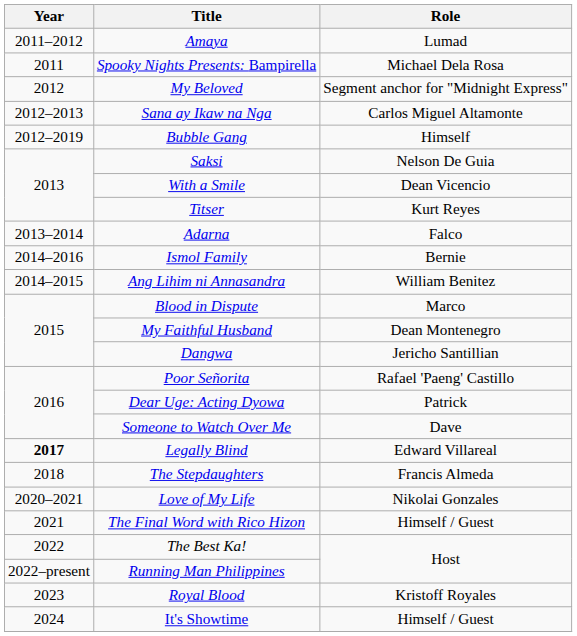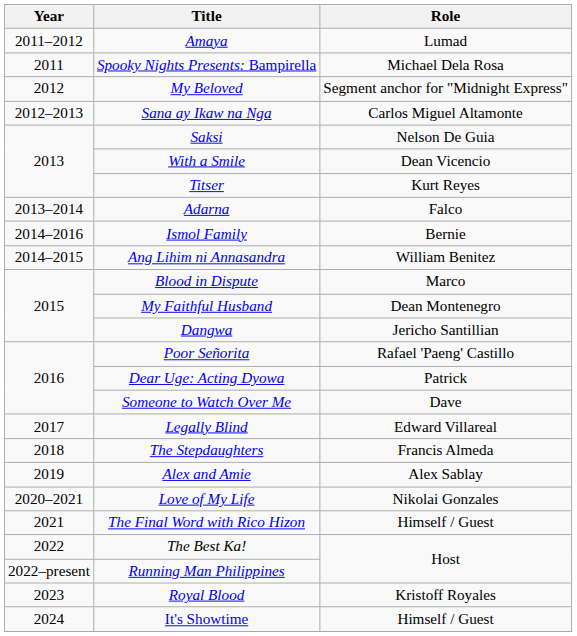 <table class="wikitable" style="text-align:center">
 <tr>
 <th>Year</th>
 <th>Title</th>
 <th>Role</th>
 </tr>
 <tr>
 <td>2011–2012</td>
 <td><em><a href='#'>Amaya</a></em></td>
 <td>Lumad</td>
 </tr>
 <tr>
 <td>2011</td>
 <td><em><a href='#'> Spooky Nights Presents: </em>Bampirella<em></a></em></td>
 <td>Michael Dela Rosa</td>
 </tr>
 <tr>
 <td>2012</td>
 <td><em><a href='#'>My Beloved</a></em></td>
 <td>Segment anchor for "Midnight Express"</td>
 </tr>
 <tr>
 <td>2012–2013</td>
 <td><em><a href='#'>Sana ay Ikaw na Nga</a></em></td>
 <td>Carlos Miguel Altamonte</td>
-</tr>
-<tr>
-<td>2012–2019</td>
-<td><em><a href='#'>Bubble Gang</a></em></td>
-<td>Himself</td>
 </tr>
 <tr>
 <td rowspan="3">2013</td>
 <td><em><a href='#'>Saksi</a></em></td>
 <td>Nelson De Guia</td>
 </tr>
 <tr>
 <td><em><a href='#'>With a Smile</a></em></td>
 <td>Dean Vicencio</td>
 </tr>
 <tr>
 <td><em><a href='#'>Titser</a></em></td>
 <td>Kurt Reyes</td>
 </tr>
 <tr>
 <td>2013–2014</td>
 <td><em><a href='#'>Adarna</a></em></td>
 <td>Falco</td>
 </tr>
 <tr>
 <td>2014–2016</td>
 <td><em><a href='#'>Ismol Family</a></em></td>
 <td>Bernie</td>
 </tr>
 <tr>
 <td>2014–2015</td>
 <td><em><a href='#'>Ang Lihim ni Annasandra</a></em></td>
 <td>William Benitez</td>
 </tr>
 <tr>
 <td rowspan="3">2015</td>
 <td><em><a href='#'>Blood in Dispute</a></em></td>
 <td>Marco</td>
 </tr>
 <tr>
 <td><em><a href='#'>My Faithful Husband</a></em></td>
 <td>Dean Montenegro</td>
 </tr>
 <tr>
 <td><em><a href='#'>Dangwa</a></em></td>
 <td>Jericho Santillian</td>
 </tr>
 <tr>
 <td rowspan="3">2016</td>
 <td><em><a href='#'>Poor Señorita</a></em></td>
 <td>Rafael 'Paeng' Castillo</td>
 </tr>
 <tr>
 <td><em><a href='#'>Dear Uge: Acting Dyowa</a></em></td>
 <td>Patrick</td>
 </tr>
 <tr>
 <td><em><a href='#'>Someone to Watch Over Me</a></em></td>
 <td>Dave</td>
 </tr>
 <tr>
-<td><strong>2017</strong></td>
+<td>2017</td>
 <td><em><a href='#'>Legally Blind</a></em></td>
 <td>Edward Villareal</td>
 </tr>
 <tr>
 <td>2018</td>
 <td><em><a href='#'>The Stepdaughters</a></em></td>
 <td>Francis Almeda</td>
+</tr>
+<tr>
+<td>2019</td>
+<td><em><a href='#'>Alex and Amie</a></em></td>
+<td>Alex Sablay</td>
 </tr>
 <tr>
 <td>2020–2021</td>
 <td><em><a href='#'>Love of My Life</a></em></td>
 <td>Nikolai Gonzales</td>
 </tr>
 <tr>
 <td>2021</td>
 <td><em><a href='#'>The Final Word with Rico Hizon</a></em></td>
 <td>Himself / Guest</td>
 </tr>
 <tr>
 <td>2022</td>
 <td><em>The Best Ka!</em></td>
 <td rowspan ="2">Host</td>
 </tr>
 <tr>
 <td>2022–present</td>
 <td><em><a href='#'>Running Man Philippines</a></em></td>
 </tr>
 <tr>
 <td>2023</td>
 <td><em><a href='#'>Royal Blood</a></em></td>
 <td>Kristoff Royales</td>
 </tr>
 <tr>
 <td>2024</td>
 <td><em><a href='#'></em>It's Showtime<em></a></em></td>
 <td>Himself / Guest</td>
 </tr>
 <tr>
 </tr>
 </table>
